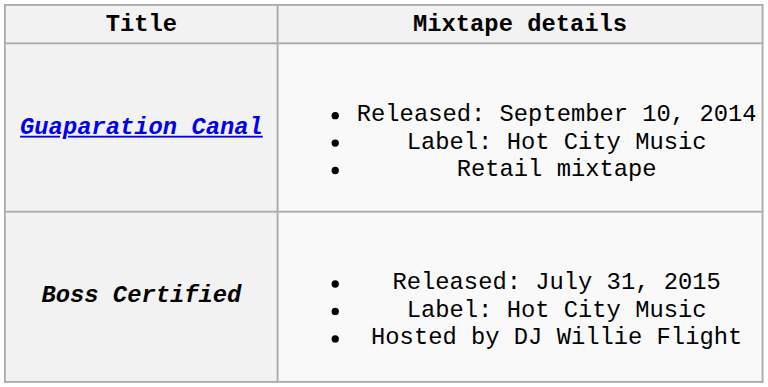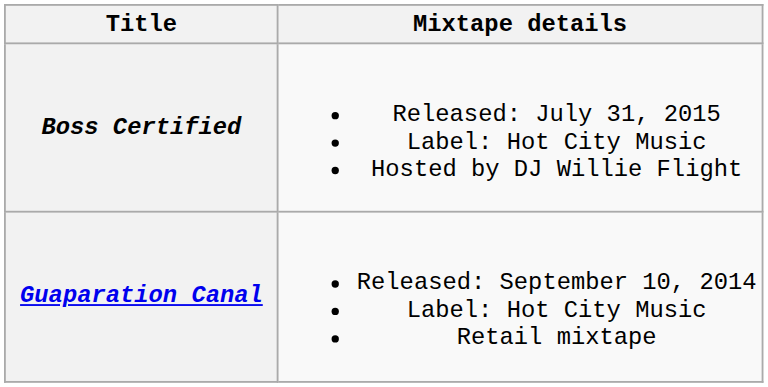 <table class="wikitable plainrowheaders" style="text-align:center;">
 <tr>
 <th scope="col" style="width:11em;">Title</th>
 <th scope="col">Mixtape details</th>
 </tr>
 <tr>
+<th scope="row"><em>Boss Certified</em></th>
+<td><br><ul><li>Released: July 31, 2015</li><li>Label: Hot City Music</li><li>Hosted by DJ Willie Flight</li></ul></td>
+</tr>
+<tr>
 <th scope="row"><em><a href='#'>Guaparation Canal</a></em></th>
 <td><br><ul><li>Released: September 10, 2014</li><li>Label: Hot City Music</li><li>Retail mixtape</li></ul></td>
 </tr>
-<tr>
-<th scope="row"><em>Boss Certified</em></th>
-<td><br><ul><li>Released: July 31, 2015</li><li>Label: Hot City Music</li><li>Hosted by DJ Willie Flight</li></ul></td>
-</tr>
 </table>
